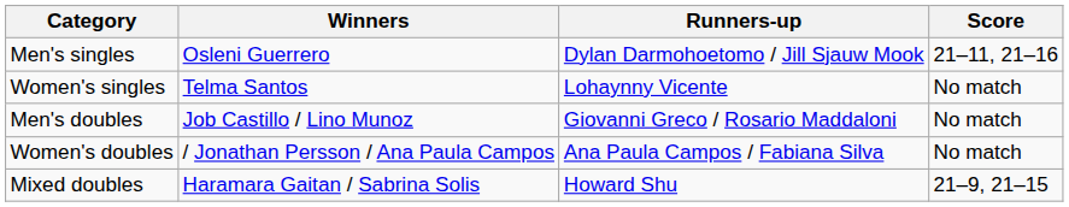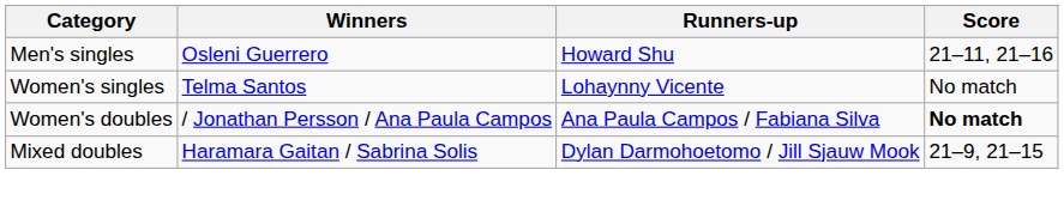 <table class=wikitable style="white-space:nowrap;">
 <tr>
 <th>Category</th>
 <th>Winners</th>
 <th>Runners-up</th>
 <th>Score</th>
 </tr>
 <tr>
 <td>Men's singles</td>
 <td> <a href='#'>Osleni Guerrero</a></td>
-<td> <a href='#'>Dylan Darmohoetomo</a> / <a href='#'>Jill Sjauw Mook</a></td>
+<td> <a href='#'>Howard Shu</a></td>
 <td>21–11, 21–16</td>
 </tr>
 <tr>
 <td>Women's singles</td>
 <td> <a href='#'>Telma Santos</a></td>
 <td> <a href='#'>Lohaynny Vicente</a></td>
 <td>No match</td>
 </tr>
 <tr>
-<td>Men's doubles</td>
-<td> <a href='#'>Job Castillo</a> / <a href='#'>Lino Munoz</a></td>
-<td> <a href='#'>Giovanni Greco</a> / <a href='#'>Rosario Maddaloni</a></td>
-<td>No match</td>
-</tr>
-<tr>
 <td>Women's doubles</td>
 <td> /  <a href='#'>Jonathan Persson</a> / <a href='#'>Ana Paula Campos</a></td>
 <td> <a href='#'>Ana Paula Campos</a> / <a href='#'>Fabiana Silva</a></td>
-<td>No match</td>
+<td><strong>No match</strong></td>
 </tr>
 <tr>
 <td>Mixed doubles</td>
 <td> <a href='#'>Haramara Gaitan</a> / <a href='#'>Sabrina Solis</a></td>
-<td> <a href='#'>Howard Shu</a></td>
+<td> <a href='#'>Dylan Darmohoetomo</a> / <a href='#'>Jill Sjauw Mook</a></td>
 <td>21–9, 21–15</td>
 </tr>
 </table>
